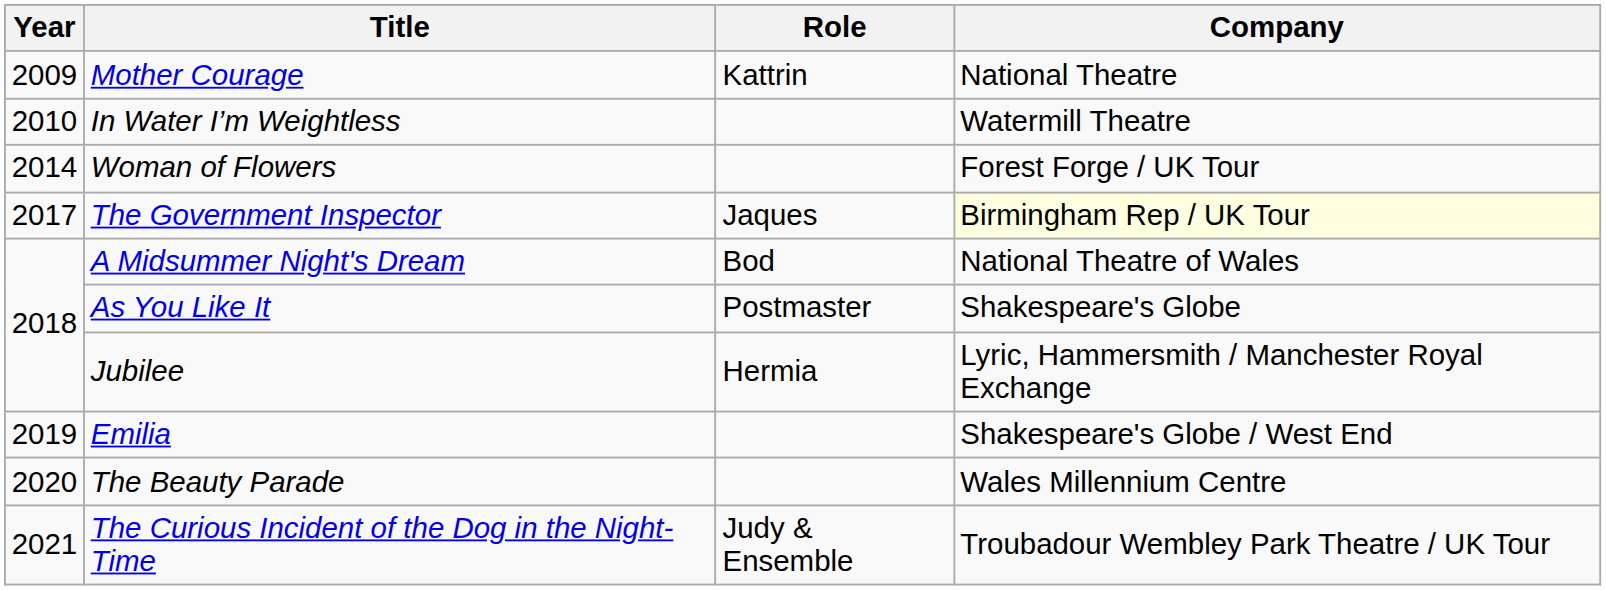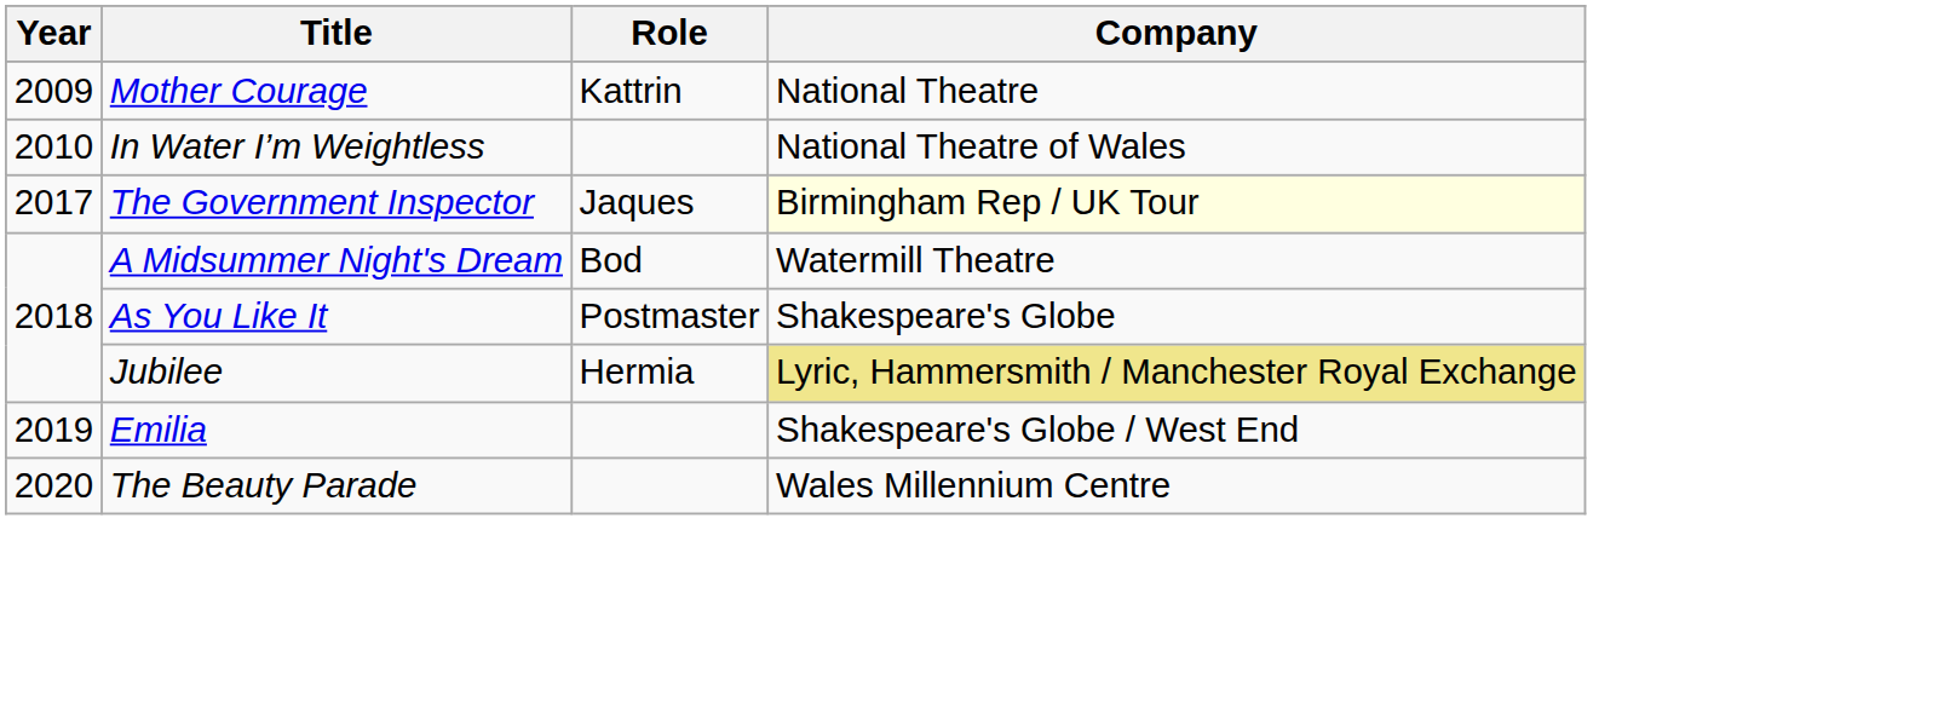 <table class="wikitable">
 <tr>
 <th>Year</th>
 <th>Title</th>
 <th>Role</th>
 <th>Company</th>
 </tr>
 <tr>
 <td>2009</td>
 <td><em><a href='#'>Mother Courage</a></em></td>
 <td>Kattrin</td>
 <td>National Theatre</td>
 </tr>
 <tr>
 <td>2010</td>
 <td><em>In Water I’m Weightless</em></td>
 <td></td>
-<td>Watermill Theatre</td>
-</tr>
-<tr>
-<td>2014</td>
-<td><em>Woman of Flowers</em></td>
-<td></td>
-<td>Forest Forge / UK Tour</td>
+<td>National Theatre of Wales</td>
 </tr>
 <tr>
 <td>2017</td>
 <td><em><a href='#'>The Government Inspector</a></em></td>
 <td>Jaques</td>
 <td style="background: lightyellow;">Birmingham Rep / UK Tour</td>
 </tr>
 <tr>
 <td rowspan=3>2018</td>
 <td><em><a href='#'>A Midsummer Night's Dream</a></em></td>
 <td>Bod</td>
-<td>National Theatre of Wales</td>
+<td>Watermill Theatre</td>
 </tr>
 <tr>
 <td><em><a href='#'>As You Like It</a></em></td>
 <td>Postmaster</td>
 <td>Shakespeare's Globe</td>
 </tr>
 <tr>
 <td><em>Jubilee</em></td>
 <td>Hermia</td>
-<td>Lyric, Hammersmith / Manchester Royal Exchange</td>
+<td style="background: khaki;">Lyric, Hammersmith / Manchester Royal Exchange</td>
 </tr>
 <tr>
 <td>2019</td>
 <td><em><a href='#'>Emilia</a></em></td>
 <td></td>
 <td>Shakespeare's Globe / West End</td>
 </tr>
 <tr>
 <td>2020</td>
 <td><em>The Beauty Parade</em></td>
 <td></td>
 <td>Wales Millennium Centre</td>
 </tr>
-<tr>
-<td>2021</td>
-<td><em><a href='#'>The Curious Incident of the Dog in the Night-Time</a></em></td>
-<td>Judy & Ensemble</td>
-<td>Troubadour Wembley Park Theatre / UK Tour</td>
-</tr>
 </table>
